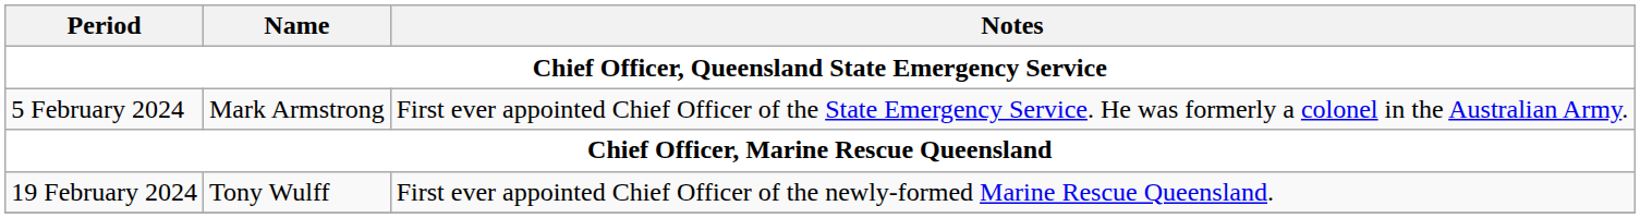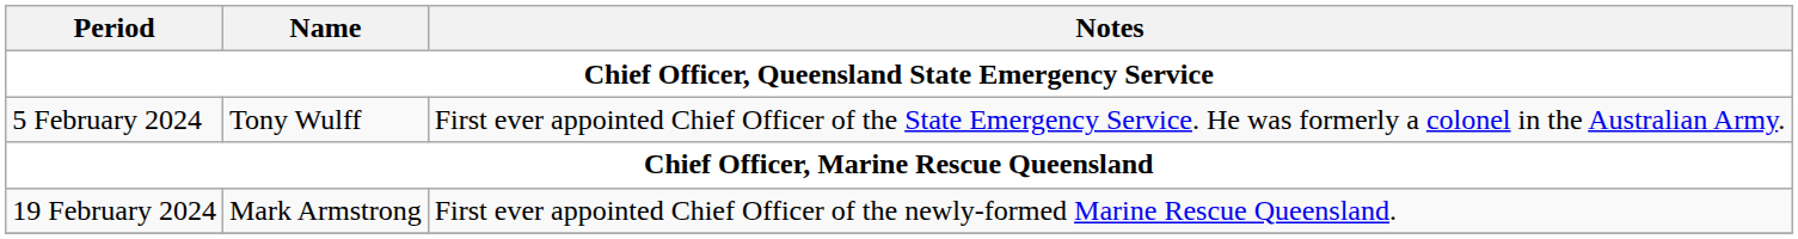 <table class="wikitable">
 <tr>
 <th>Period</th>
 <th>Name</th>
 <th>Notes</th>
 </tr>
 <tr>
 <td colspan="7" align="center" style="background:white;"><strong>Chief Officer, Queensland State Emergency Service</strong></td>
 </tr>
 <tr>
 <td>5 February 2024</td>
-<td>Mark Armstrong</td>
+<td>Tony Wulff</td>
 <td>First ever appointed Chief Officer of the <a href='#'>State Emergency Service</a>. He was formerly a <a href='#'>colonel</a> in the <a href='#'>Australian Army</a>.</td>
 </tr>
 <tr>
 <td colspan="7" align="center" style="background:white;"><strong>Chief Officer, Marine Rescue Queensland</strong></td>
 </tr>
 <tr>
 <td>19 February 2024</td>
-<td>Tony Wulff</td>
+<td>Mark Armstrong</td>
 <td>First ever appointed Chief Officer of the newly-formed <a href='#'>Marine Rescue Queensland</a>.</td>
 </tr>
 <tr>
 </tr>
 </table>
